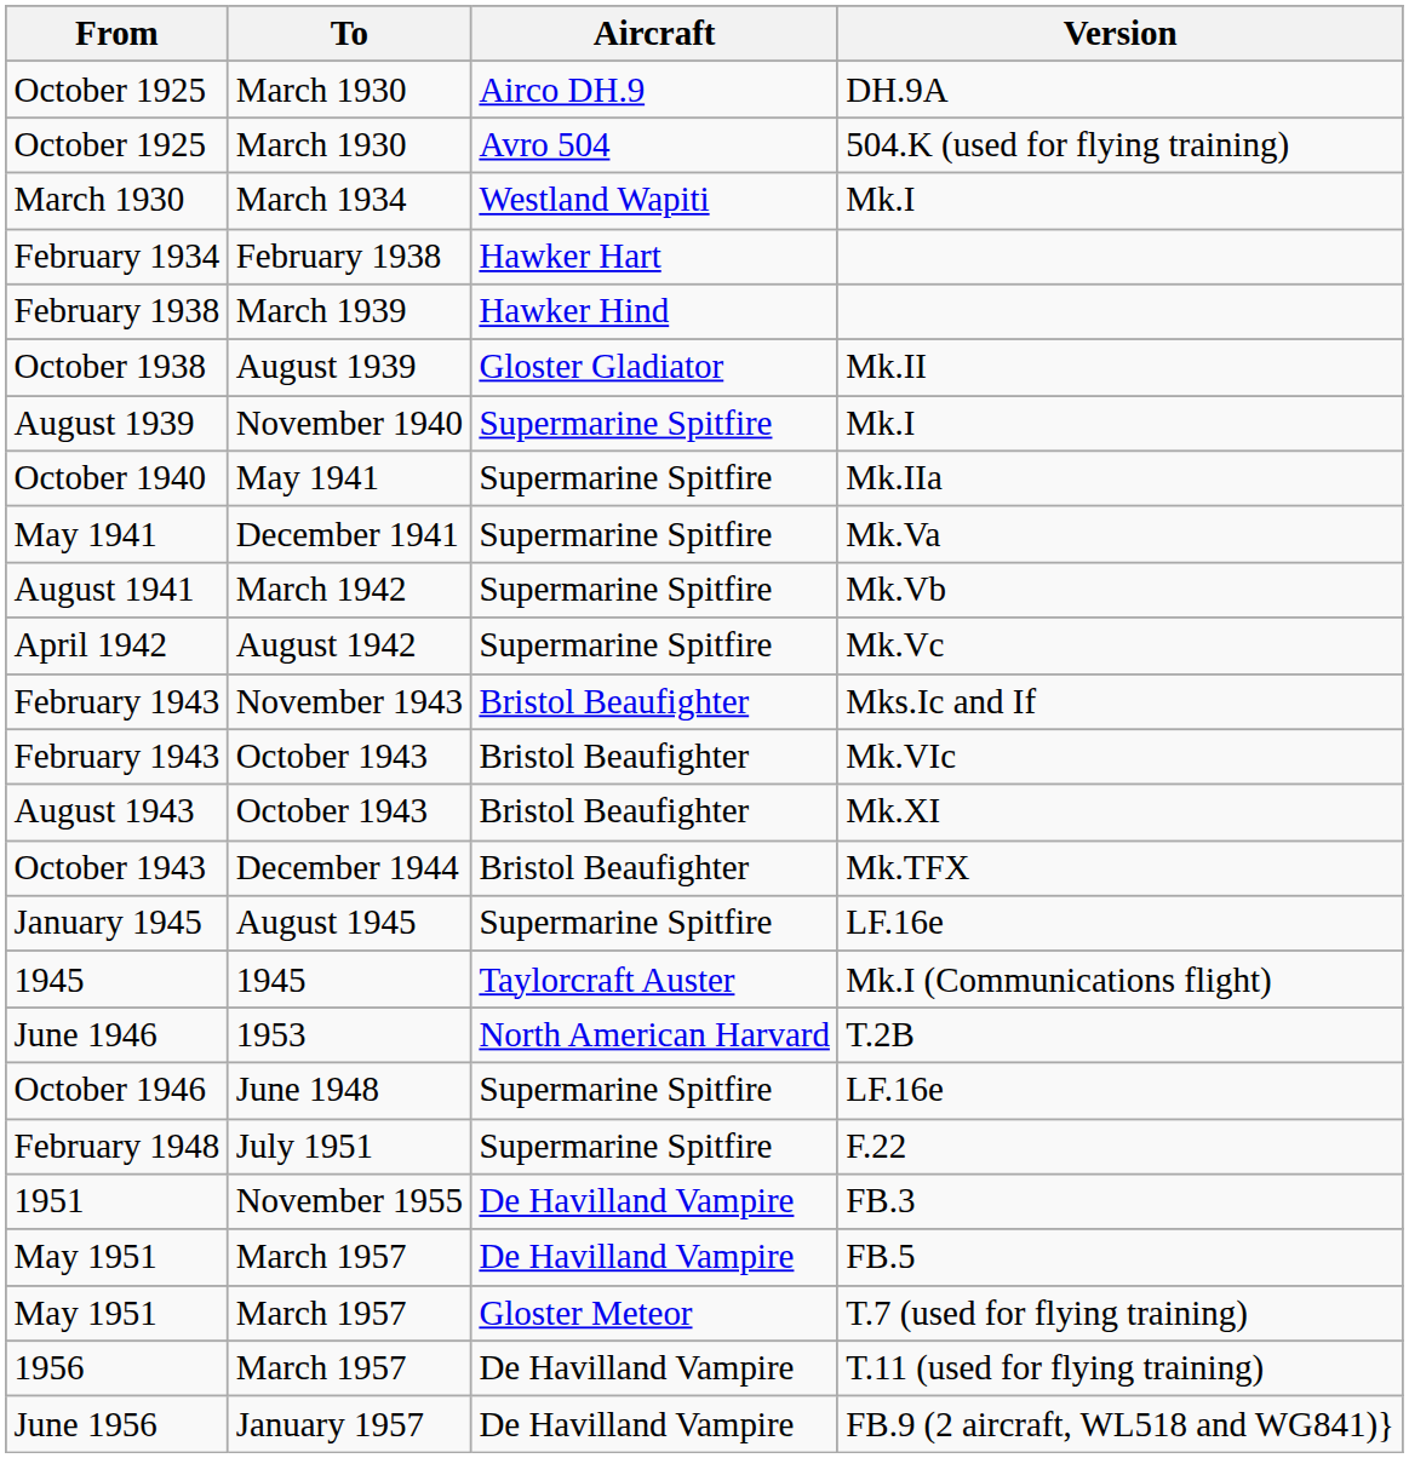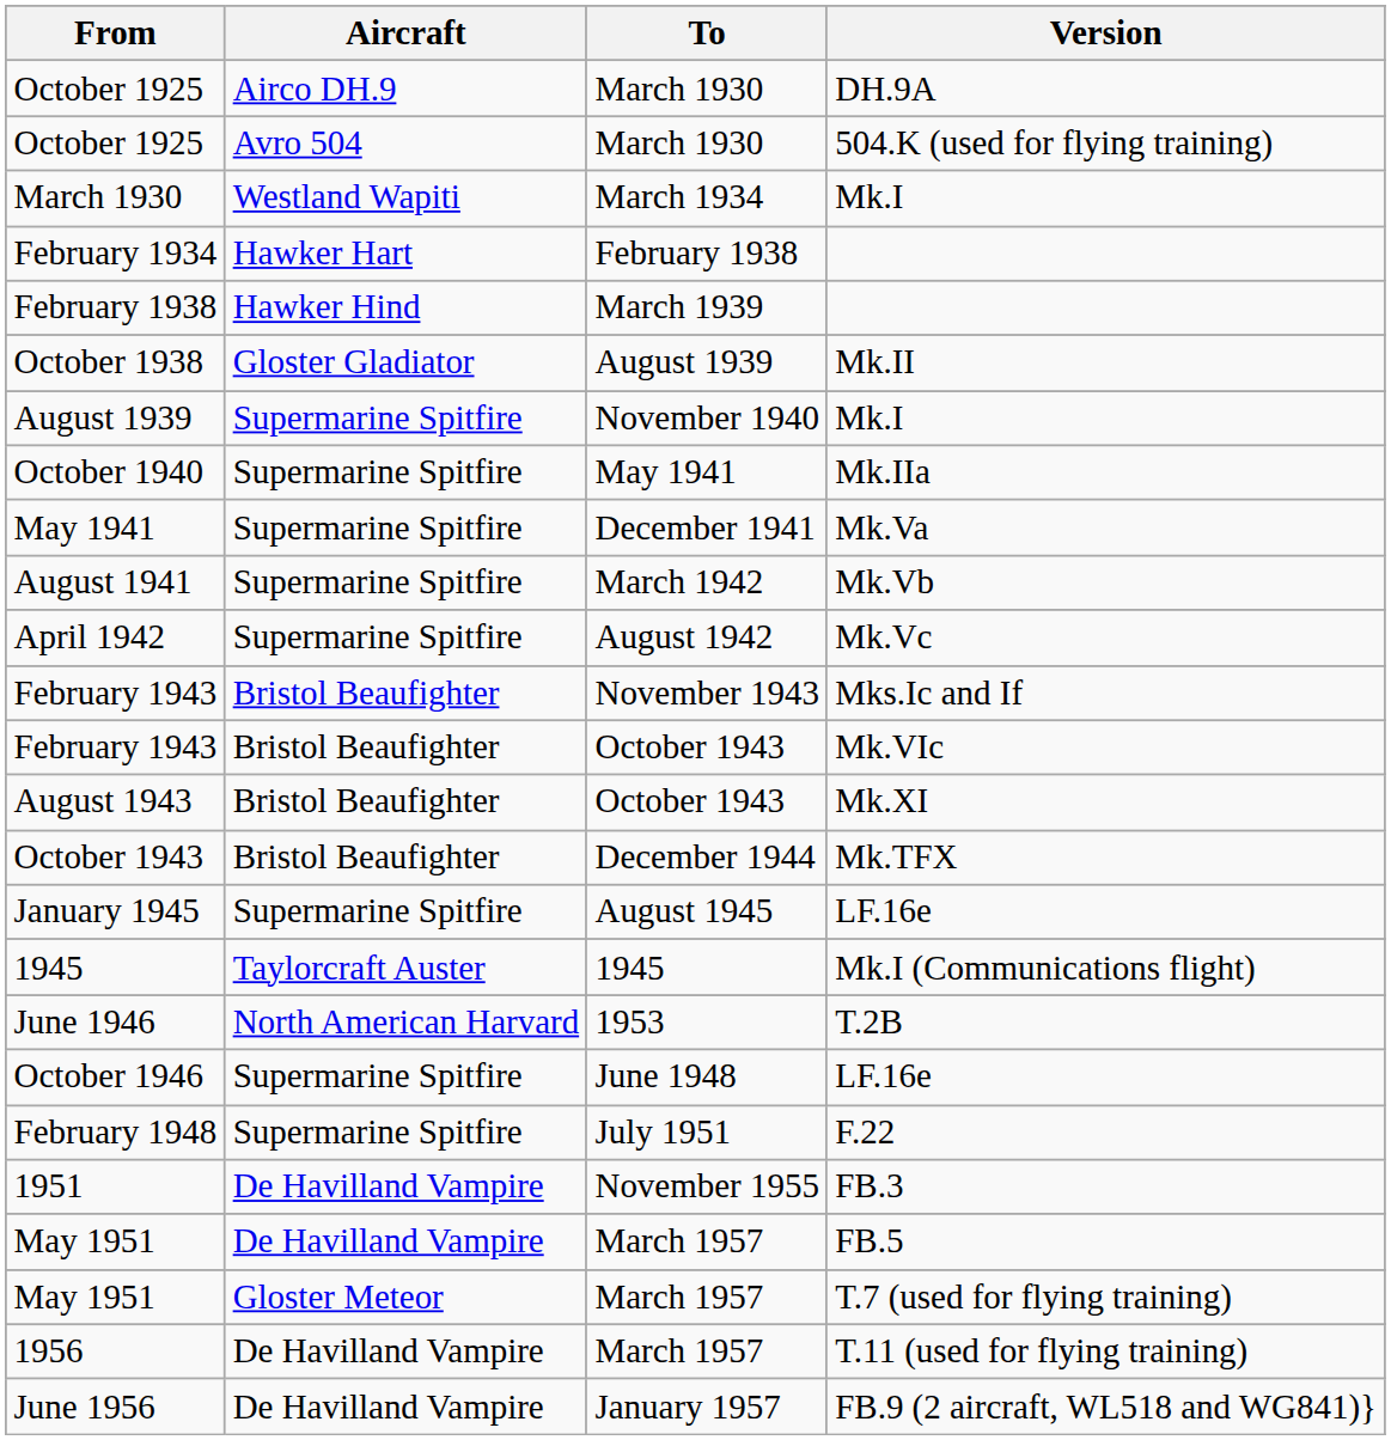 <table class="wikitable">
 <tr>
 <th>From</th>
+<th>Aircraft</th>
 <th>To</th>
-<th>Aircraft</th>
 <th>Version</th>
 </tr>
 <tr>
 <td>October 1925</td>
+<td><a href='#'>Airco DH.9</a></td>
 <td>March 1930</td>
-<td><a href='#'>Airco DH.9</a></td>
 <td>DH.9A</td>
 </tr>
 <tr>
 <td>October 1925</td>
+<td><a href='#'>Avro 504</a></td>
 <td>March 1930</td>
-<td><a href='#'>Avro 504</a></td>
 <td>504.K (used for flying training)</td>
 </tr>
 <tr>
 <td>March 1930</td>
+<td><a href='#'>Westland Wapiti</a></td>
 <td>March 1934</td>
-<td><a href='#'>Westland Wapiti</a></td>
 <td>Mk.I</td>
 </tr>
 <tr>
 <td>February 1934</td>
+<td><a href='#'>Hawker Hart</a></td>
 <td>February 1938</td>
-<td><a href='#'>Hawker Hart</a></td>
 <td></td>
 </tr>
 <tr>
 <td>February 1938</td>
+<td><a href='#'>Hawker Hind</a></td>
 <td>March 1939</td>
-<td><a href='#'>Hawker Hind</a></td>
 <td></td>
 </tr>
 <tr>
 <td>October 1938</td>
+<td><a href='#'>Gloster Gladiator</a></td>
 <td>August 1939</td>
-<td><a href='#'>Gloster Gladiator</a></td>
 <td>Mk.II</td>
 </tr>
 <tr>
 <td>August 1939</td>
+<td><a href='#'>Supermarine Spitfire</a></td>
 <td>November 1940</td>
-<td><a href='#'>Supermarine Spitfire</a></td>
 <td>Mk.I</td>
 </tr>
 <tr>
 <td>October 1940</td>
+<td>Supermarine Spitfire</td>
 <td>May 1941</td>
-<td>Supermarine Spitfire</td>
 <td>Mk.IIa</td>
 </tr>
 <tr>
 <td>May 1941</td>
+<td>Supermarine Spitfire</td>
 <td>December 1941</td>
-<td>Supermarine Spitfire</td>
 <td>Mk.Va</td>
 </tr>
 <tr>
 <td>August 1941</td>
+<td>Supermarine Spitfire</td>
 <td>March 1942</td>
-<td>Supermarine Spitfire</td>
 <td>Mk.Vb</td>
 </tr>
 <tr>
 <td>April 1942</td>
+<td>Supermarine Spitfire</td>
 <td>August 1942</td>
-<td>Supermarine Spitfire</td>
 <td>Mk.Vc</td>
 </tr>
 <tr>
 <td>February 1943</td>
+<td><a href='#'>Bristol Beaufighter</a></td>
 <td>November 1943</td>
-<td><a href='#'>Bristol Beaufighter</a></td>
 <td>Mks.Ic and If</td>
 </tr>
 <tr>
 <td>February 1943</td>
+<td>Bristol Beaufighter</td>
 <td>October 1943</td>
-<td>Bristol Beaufighter</td>
 <td>Mk.VIc</td>
 </tr>
 <tr>
 <td>August 1943</td>
+<td>Bristol Beaufighter</td>
 <td>October 1943</td>
-<td>Bristol Beaufighter</td>
 <td>Mk.XI</td>
 </tr>
 <tr>
 <td>October 1943</td>
+<td>Bristol Beaufighter</td>
 <td>December 1944</td>
-<td>Bristol Beaufighter</td>
 <td>Mk.TFX</td>
 </tr>
 <tr>
 <td>January 1945</td>
+<td>Supermarine Spitfire</td>
 <td>August 1945</td>
-<td>Supermarine Spitfire</td>
 <td>LF.16e</td>
 </tr>
 <tr>
 <td>1945</td>
+<td><a href='#'>Taylorcraft Auster</a></td>
 <td>1945</td>
-<td><a href='#'>Taylorcraft Auster</a></td>
 <td>Mk.I (Communications flight)</td>
 </tr>
 <tr>
 <td>June 1946</td>
+<td><a href='#'>North American Harvard</a></td>
 <td>1953</td>
-<td><a href='#'>North American Harvard</a></td>
 <td>T.2B</td>
 </tr>
 <tr>
 <td>October 1946</td>
+<td>Supermarine Spitfire</td>
 <td>June 1948</td>
-<td>Supermarine Spitfire</td>
 <td>LF.16e</td>
 </tr>
 <tr>
 <td>February 1948</td>
+<td>Supermarine Spitfire</td>
 <td>July 1951</td>
-<td>Supermarine Spitfire</td>
 <td>F.22</td>
 </tr>
 <tr>
 <td>1951</td>
+<td><a href='#'>De Havilland Vampire</a></td>
 <td>November 1955</td>
-<td><a href='#'>De Havilland Vampire</a></td>
 <td>FB.3</td>
 </tr>
 <tr>
 <td>May 1951</td>
+<td><a href='#'>De Havilland Vampire</a></td>
 <td>March 1957</td>
-<td><a href='#'>De Havilland Vampire</a></td>
 <td>FB.5</td>
 </tr>
 <tr>
 <td>May 1951</td>
+<td><a href='#'>Gloster Meteor</a></td>
 <td>March 1957</td>
-<td><a href='#'>Gloster Meteor</a></td>
 <td>T.7 (used for flying training)</td>
 </tr>
 <tr>
 <td>1956</td>
+<td>De Havilland Vampire</td>
 <td>March 1957</td>
-<td>De Havilland Vampire</td>
 <td>T.11 (used for flying training)</td>
 </tr>
 <tr>
 <td>June 1956</td>
+<td>De Havilland Vampire</td>
 <td>January 1957</td>
-<td>De Havilland Vampire</td>
 <td>FB.9 (2 aircraft, WL518 and WG841)}</td>
 </tr>
 </table>
